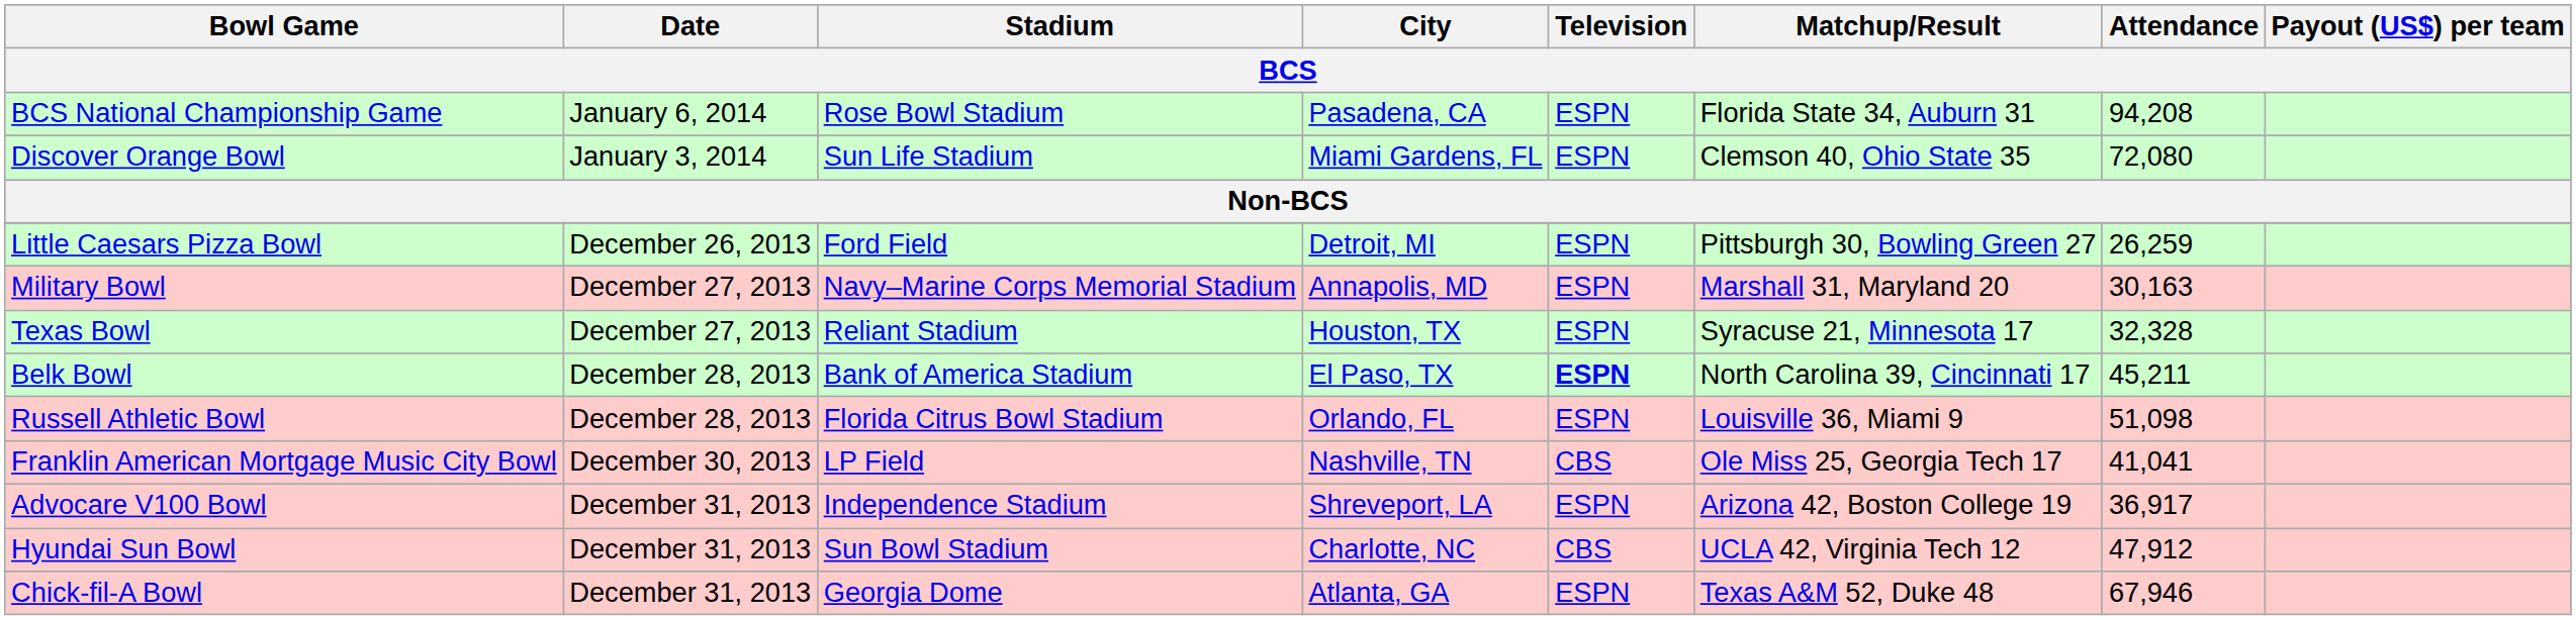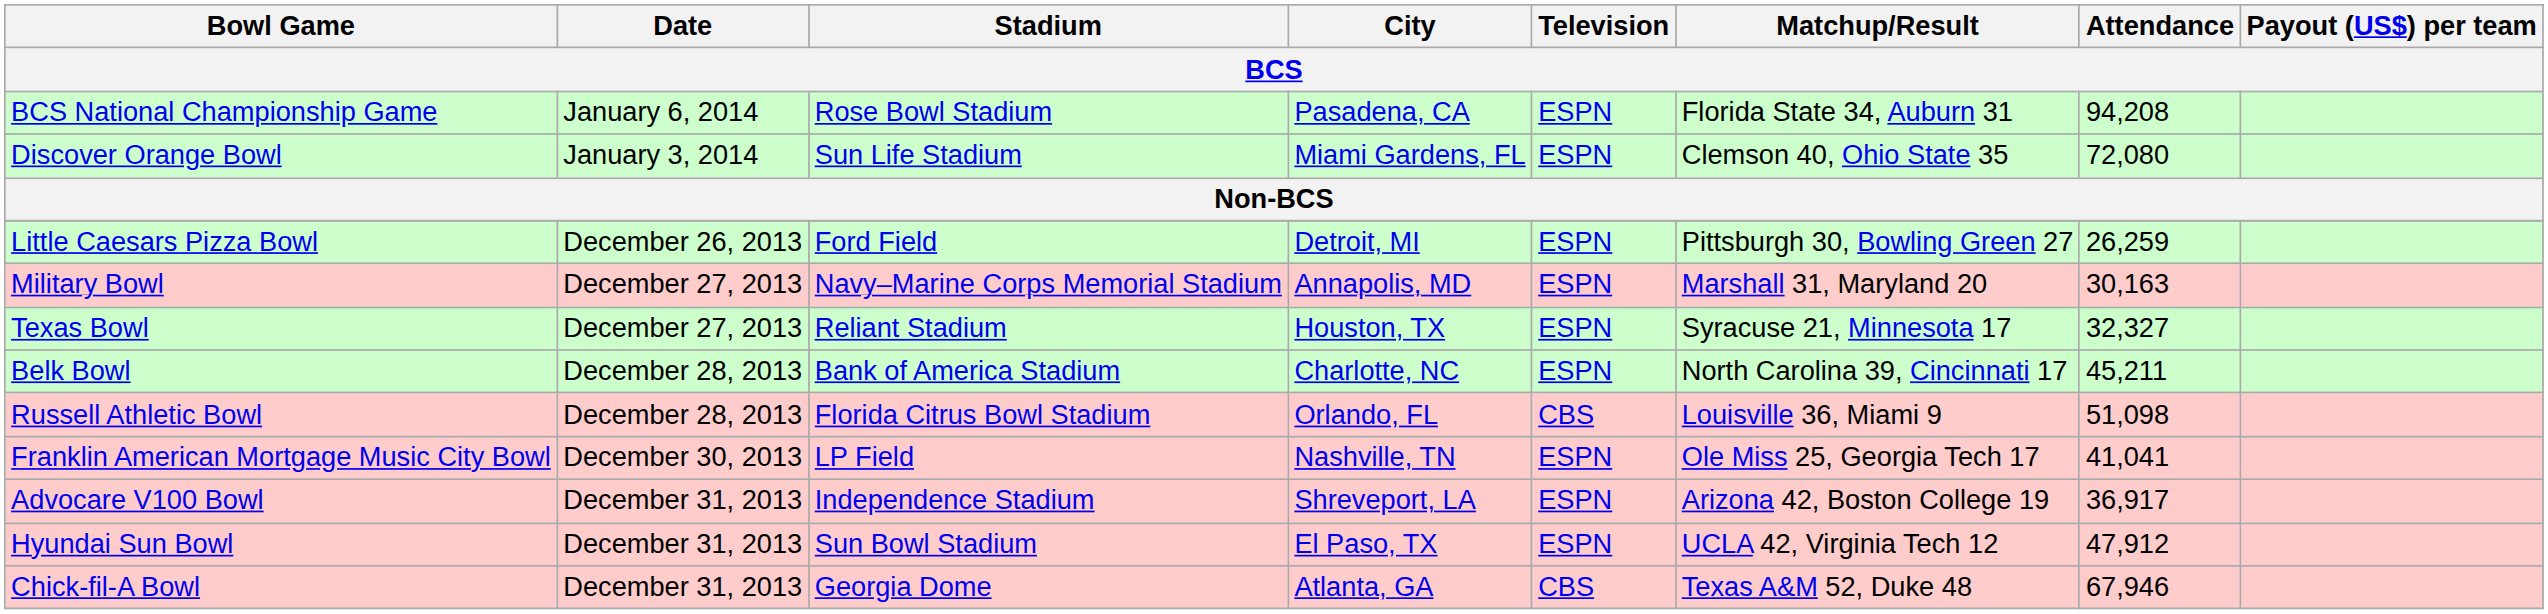 <table class="wikitable">
 <tr>
 <th>Bowl Game</th>
 <th>Date</th>
 <th>Stadium</th>
 <th>City</th>
 <th>Television</th>
 <th>Matchup/Result</th>
 <th>Attendance</th>
 <th>Payout (<a href='#'>US$</a>) per team</th>
 </tr>
 <tr>
 <th colspan=8><a href='#'>BCS</a></th>
 </tr>
 <tr bgcolor=#ccffcc>
 <td><a href='#'>BCS National Championship Game</a></td>
 <td>January 6, 2014</td>
 <td><a href='#'>Rose Bowl Stadium</a></td>
 <td><a href='#'>Pasadena, CA</a></td>
 <td><a href='#'>ESPN</a></td>
 <td>Florida State 34, <a href='#'>Auburn</a> 31</td>
 <td>94,208</td>
 <td></td>
 </tr>
 <tr bgcolor=#ccffcc>
 <td><a href='#'>Discover Orange Bowl</a></td>
 <td>January 3, 2014</td>
 <td><a href='#'>Sun Life Stadium</a></td>
 <td><a href='#'>Miami Gardens, FL</a></td>
 <td><a href='#'>ESPN</a></td>
 <td>Clemson 40, <a href='#'>Ohio State</a> 35</td>
 <td>72,080</td>
 <td></td>
 </tr>
 <tr>
 <th colspan=8>Non-BCS</th>
 </tr>
 <tr>
 </tr>
 <tr bgcolor=#ccffcc>
 <td><a href='#'>Little Caesars Pizza Bowl</a></td>
 <td>December 26, 2013</td>
 <td><a href='#'>Ford Field</a></td>
 <td><a href='#'>Detroit, MI</a></td>
 <td><a href='#'>ESPN</a></td>
 <td>Pittsburgh 30, <a href='#'>Bowling Green</a> 27</td>
 <td>26,259</td>
 <td></td>
 </tr>
 <tr bgcolor=#ffcccc>
 <td><a href='#'>Military Bowl</a></td>
 <td>December 27, 2013</td>
 <td><a href='#'>Navy–Marine Corps Memorial Stadium</a></td>
 <td><a href='#'>Annapolis, MD</a></td>
 <td><a href='#'>ESPN</a></td>
 <td><a href='#'>Marshall</a> 31, Maryland 20</td>
 <td>30,163</td>
 <td></td>
 </tr>
 <tr bgcolor=#ccffcc>
 <td><a href='#'>Texas Bowl</a></td>
 <td>December 27, 2013</td>
 <td><a href='#'>Reliant Stadium</a></td>
 <td><a href='#'>Houston, TX</a></td>
 <td><a href='#'>ESPN</a></td>
 <td>Syracuse 21, <a href='#'>Minnesota</a> 17</td>
-<td>32,328</td>
+<td>32,327</td>
 <td></td>
 </tr>
 <tr bgcolor=#ccffcc>
 <td><a href='#'>Belk Bowl</a></td>
 <td>December 28, 2013</td>
 <td><a href='#'>Bank of America Stadium</a></td>
-<td><a href='#'>El Paso, TX</a></td>
-<td><strong><a href='#'>ESPN</a></strong></td>
+<td><a href='#'>Charlotte, NC</a></td>
+<td><a href='#'>ESPN</a></td>
 <td>North Carolina 39, <a href='#'>Cincinnati</a> 17</td>
 <td>45,211</td>
 <td></td>
 </tr>
 <tr bgcolor=ffcccc>
 <td><a href='#'>Russell Athletic Bowl</a></td>
 <td>December 28, 2013</td>
 <td><a href='#'>Florida Citrus Bowl Stadium</a></td>
 <td><a href='#'>Orlando, FL</a></td>
-<td><a href='#'>ESPN</a></td>
+<td><a href='#'>CBS</a></td>
 <td><a href='#'>Louisville</a> 36, Miami 9</td>
 <td>51,098</td>
 <td></td>
 </tr>
 <tr bgcolor=#ffcccc>
 <td><a href='#'>Franklin American Mortgage Music City Bowl</a></td>
 <td>December 30, 2013</td>
 <td><a href='#'>LP Field</a></td>
 <td><a href='#'>Nashville, TN</a></td>
-<td><a href='#'>CBS</a></td>
+<td><a href='#'>ESPN</a></td>
 <td><a href='#'>Ole Miss</a> 25, Georgia Tech 17</td>
 <td>41,041</td>
 <td></td>
 </tr>
 <tr bgcolor=#ffcccc>
 <td><a href='#'>Advocare V100 Bowl</a></td>
 <td>December 31, 2013</td>
 <td><a href='#'>Independence Stadium</a></td>
 <td><a href='#'>Shreveport, LA</a></td>
 <td><a href='#'>ESPN</a></td>
 <td><a href='#'>Arizona</a> 42, Boston College 19</td>
 <td>36,917</td>
 <td></td>
 </tr>
 <tr bgcolor=#ffcccc>
 <td><a href='#'>Hyundai Sun Bowl</a></td>
 <td>December 31, 2013</td>
 <td><a href='#'>Sun Bowl Stadium</a></td>
-<td><a href='#'>Charlotte, NC</a></td>
-<td><a href='#'>CBS</a></td>
+<td><a href='#'>El Paso, TX</a></td>
+<td><a href='#'>ESPN</a></td>
 <td><a href='#'>UCLA</a> 42, Virginia Tech 12</td>
 <td>47,912</td>
 <td></td>
 </tr>
 <tr bgcolor=#ffcccc>
 <td><a href='#'>Chick-fil-A Bowl</a></td>
 <td>December 31, 2013</td>
 <td><a href='#'>Georgia Dome</a></td>
 <td><a href='#'>Atlanta, GA</a></td>
-<td><a href='#'>ESPN</a></td>
+<td><a href='#'>CBS</a></td>
 <td><a href='#'>Texas A&M</a> 52, Duke 48</td>
 <td>67,946</td>
 <td></td>
 </tr>
 </table>
